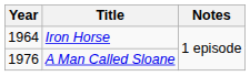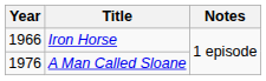 <table class="wikitable">
 <tr>
 <th>Year</th>
 <th>Title</th>
 <th>Notes</th>
 </tr>
 <tr>
-<td>1964</td>
+<td>1966</td>
 <td><em><a href='#'>Iron Horse</a></em></td>
 <td rowspan=2>1 episode</td>
 </tr>
 <tr>
 <td>1976</td>
 <td><em><a href='#'>A Man Called Sloane</a></em></td>
 </tr>
 </table>
